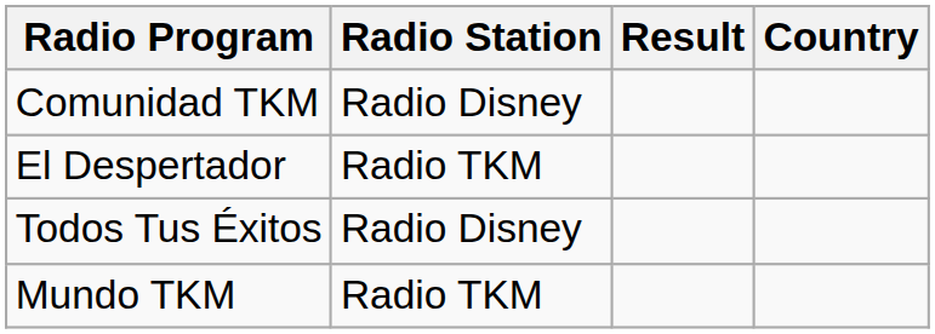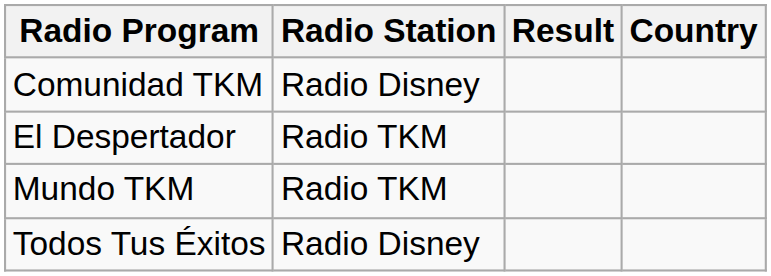 <table class="wikitable">
 <tr>
 <th>Radio Program</th>
 <th>Radio Station</th>
 <th>Result</th>
 <th>Country</th>
 </tr>
 <tr>
 <td>Comunidad TKM</td>
 <td>Radio Disney</td>
 <td></td>
 <td></td>
 </tr>
 <tr>
 <td>El Despertador</td>
 <td>Radio TKM</td>
 <td></td>
 <td></td>
 </tr>
 <tr>
+<td>Mundo TKM</td>
+<td>Radio TKM</td>
+<td></td>
+<td></td>
+</tr>
+<tr>
 <td>Todos Tus Éxitos</td>
 <td>Radio Disney</td>
 <td></td>
 <td></td>
 </tr>
-<tr>
-<td>Mundo TKM</td>
-<td>Radio TKM</td>
-<td></td>
-<td></td>
-</tr>
 </table>
